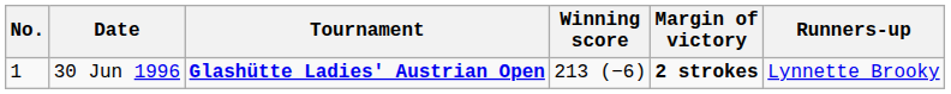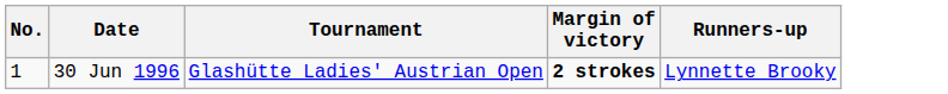 <table class="wikitable" style="font-size:95%;">
 <tr>
 <th>No.</th>
 <th>Date</th>
 <th>Tournament</th>
-<th>Winning<br>score</th>
 <th>Margin of<br> victory</th>
 <th>Runners-up</th>
 </tr>
 <tr>
 <td>1</td>
 <td>30 Jun <a href='#'>1996</a></td>
-<td><strong><a href='#'>Glashütte Ladies' Austrian Open</a></strong></td>
-<td>213 (−6)</td>
+<td><a href='#'>Glashütte Ladies' Austrian Open</a></td>
 <td><strong>2 strokes</strong></td>
 <td> <a href='#'>Lynnette Brooky</a></td>
 </tr>
 </table>
